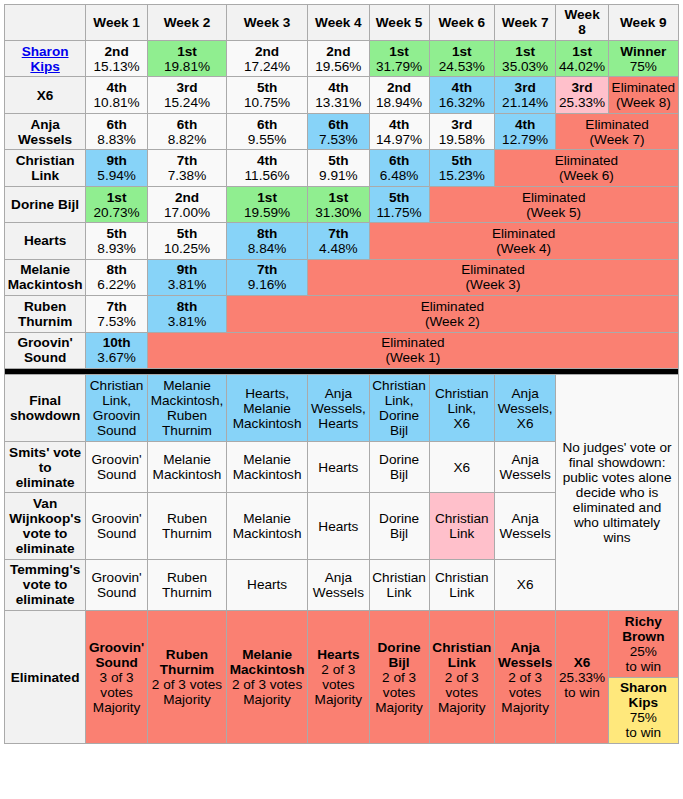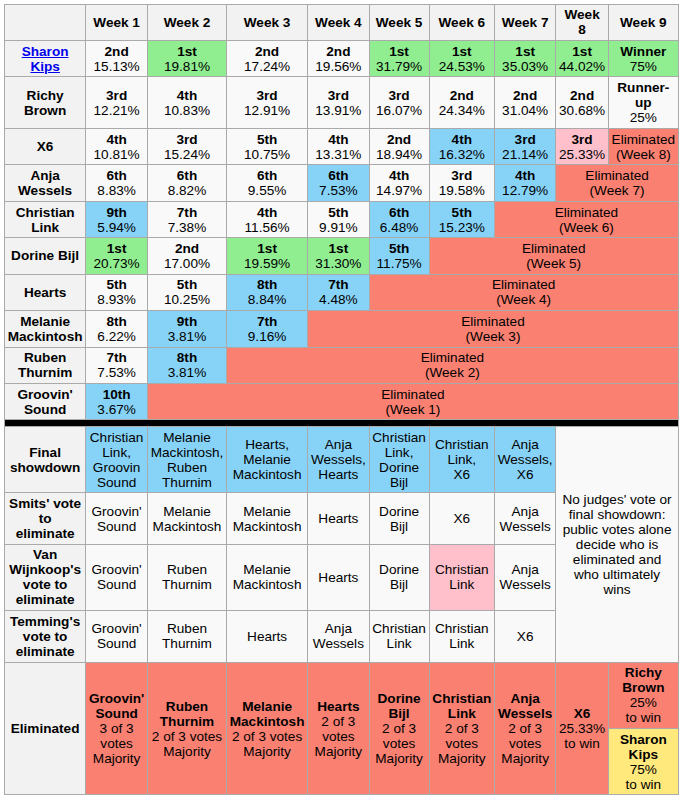 <table class="wikitable" style="text-align:center; font-size:85%">
 <tr>
 <th style="width:10%"></th>
 <th style="width:8%">Week 1</th>
 <th style="width:8%">Week 2</th>
 <th style="width:8%">Week 3</th>
 <th style="width:8%">Week 4</th>
 <th style="width:8%">Week 5</th>
 <th style="width:8%">Week 6</th>
 <th style="width:8%">Week 7</th>
 <th style="width:8%">Week 8</th>
 <th style="width:8%">Week 9</th>
 </tr>
 <tr>
 <th><a href='#'>Sharon Kips</a></th>
 <td><strong>2nd</strong><br>15.13%</td>
 <td style="background:lightgreen"><strong>1st</strong><br>19.81%</td>
 <td><strong>2nd</strong><br>17.24%</td>
 <td><strong>2nd</strong><br>19.56%</td>
 <td style="background:lightgreen"><strong>1st</strong><br>31.79%</td>
 <td style="background:lightgreen"><strong>1st</strong><br>24.53%</td>
 <td style="background:lightgreen"><strong>1st</strong><br>35.03%</td>
 <td style="background:lightgreen"><strong>1st</strong><br>44.02%</td>
 <td style="background:lightgreen"><strong>Winner</strong><br>75%</td>
+</tr>
+<tr>
+<th>Richy Brown</th>
+<td><strong>3rd</strong><br>12.21%</td>
+<td><strong>4th</strong><br>10.83%</td>
+<td><strong>3rd</strong><br>12.91%</td>
+<td><strong>3rd</strong><br>13.91%</td>
+<td><strong>3rd</strong><br>16.07%</td>
+<td><strong>2nd</strong><br>24.34%</td>
+<td><strong>2nd</strong><br>31.04%</td>
+<td><strong>2nd</strong><br>30.68%</td>
+<td><strong>Runner-up</strong><br>25%</td>
 </tr>
 <tr>
 <th>X6</th>
 <td><strong>4th</strong><br>10.81%</td>
 <td><strong>3rd</strong><br>15.24%</td>
 <td><strong>5th</strong><br>10.75%</td>
 <td><strong>4th</strong><br>13.31%</td>
 <td><strong>2nd</strong><br>18.94%</td>
 <td style="background:#87D3F8"><strong>4th</strong><br>16.32%</td>
 <td style="background:#87D3F8"><strong>3rd</strong><br>21.14%</td>
 <td style="background:pink"><strong>3rd</strong><br>25.33%</td>
 <td style="background:#FA8072" colspan=1>Eliminated<br>(Week 8)</td>
 </tr>
 <tr>
 <th>Anja Wessels</th>
 <td><strong>6th</strong><br>8.83%</td>
 <td><strong>6th</strong><br>8.82%</td>
 <td><strong>6th</strong><br>9.55%</td>
 <td style="background:#87D3F8"><strong>6th</strong><br>7.53%</td>
 <td><strong>4th</strong><br>14.97%</td>
 <td><strong>3rd</strong><br>19.58%</td>
 <td style="background:#87D3F8"><strong>4th</strong><br>12.79%</td>
 <td style="background:#FA8072" colspan=2>Eliminated<br>(Week 7)</td>
 </tr>
 <tr>
 <th>Christian Link</th>
 <td style="background:#87D3F8"><strong>9th</strong><br>5.94%</td>
 <td><strong>7th</strong><br>7.38%</td>
 <td><strong>4th</strong><br>11.56%</td>
 <td><strong>5th</strong><br>9.91%</td>
 <td style="background:#87D3F8"><strong>6th</strong><br>6.48%</td>
 <td style="background:#87D3F8"><strong>5th</strong><br>15.23%</td>
 <td style="background:#FA8072" colspan=3>Eliminated<br>(Week 6)</td>
 </tr>
 <tr>
 <th>Dorine Bijl</th>
 <td style="background:lightgreen"><strong>1st</strong><br>20.73%</td>
 <td><strong>2nd</strong><br>17.00%</td>
 <td style="background:lightgreen"><strong>1st</strong><br>19.59%</td>
 <td style="background:lightgreen"><strong>1st</strong><br>31.30%</td>
 <td style="background:#87D3F8"><strong>5th</strong><br>11.75%</td>
 <td style="background:#FA8072" colspan=4>Eliminated<br>(Week 5)</td>
 </tr>
 <tr>
 <th>Hearts</th>
 <td><strong>5th</strong><br>8.93%</td>
 <td><strong>5th</strong><br>10.25%</td>
 <td style="background:#87D3F8"><strong>8th</strong><br>8.84%</td>
 <td style="background:#87D3F8"><strong>7th</strong><br>4.48%</td>
 <td style="background:#FA8072" colspan=5>Eliminated<br>(Week 4)</td>
 </tr>
 <tr>
 <th>Melanie Mackintosh</th>
 <td><strong>8th</strong><br>6.22%</td>
 <td style="background:#87D3F8"><strong>9th</strong><br>3.81%</td>
 <td style="background:#87D3F8"><strong>7th</strong><br>9.16%</td>
 <td style="background:#FA8072" colspan=6>Eliminated<br>(Week 3)</td>
 </tr>
 <tr>
 <th>Ruben Thurnim</th>
 <td><strong>7th</strong><br>7.53%</td>
 <td style="background:#87D3F8"><strong>8th</strong><br>3.81%</td>
 <td style="background:#FA8072" colspan=7>Eliminated<br>(Week 2)</td>
 </tr>
 <tr>
 <th>Groovin' Sound</th>
 <td style="background:#87D3F8"><strong>10th</strong><br>3.67%</td>
 <td style="background:#FA8072" colspan=8>Eliminated<br>(Week 1)</td>
 </tr>
 <tr>
 <td style="background:#000000" colspan=10></td>
 </tr>
 <tr>
 <th>Final showdown</th>
 <td style="background:#87D3F8">Christian Link,<br>Groovin Sound</td>
 <td style="background:#87D3F8">Melanie Mackintosh,<br>Ruben Thurnim</td>
 <td style="background:#87D3F8">Hearts,<br>Melanie Mackintosh</td>
 <td style="background:#87D3F8">Anja Wessels,<br>Hearts</td>
 <td style="background:#87D3F8">Christian Link,<br>Dorine Bijl</td>
 <td style="background:#87D3F8">Christian Link,<br>X6</td>
 <td style="background:#87D3F8">Anja Wessels,<br>X6</td>
 <td rowspan="4" colspan="2">No judges' vote or final showdown: public votes alone decide who is eliminated and who ultimately wins</td>
 </tr>
 <tr>
 <th>Smits' vote to eliminate</th>
 <td>Groovin' Sound</td>
 <td>Melanie Mackintosh</td>
 <td>Melanie Mackintosh</td>
 <td>Hearts</td>
 <td>Dorine Bijl</td>
 <td>X6</td>
 <td>Anja Wessels</td>
 </tr>
 <tr>
 <th>Van Wijnkoop's vote to eliminate</th>
 <td>Groovin' Sound</td>
 <td>Ruben Thurnim</td>
 <td>Melanie Mackintosh</td>
 <td>Hearts</td>
 <td>Dorine Bijl</td>
 <td style="background: pink;">Christian Link</td>
 <td>Anja Wessels</td>
 </tr>
 <tr>
 <th>Temming's vote to eliminate</th>
 <td>Groovin' Sound</td>
 <td>Ruben Thurnim</td>
 <td>Hearts</td>
 <td>Anja Wessels</td>
 <td>Christian Link</td>
 <td>Christian Link</td>
 <td>X6</td>
 </tr>
 <tr>
 <th rowspan=2>Eliminated</th>
 <td style="background:#FA8072" rowspan=2><strong>Groovin' Sound</strong><br>3 of 3 votes <br>Majority</td>
 <td style="background:#FA8072" rowspan=2><strong>Ruben Thurnim</strong><br>2 of 3 votes <br>Majority</td>
 <td style="background:#FA8072" rowspan=2><strong>Melanie Mackintosh</strong><br>2 of 3 votes <br>Majority</td>
 <td style="background:#FA8072" rowspan=2><strong>Hearts</strong><br>2 of 3 votes <br>Majority</td>
 <td style="background:#FA8072" rowspan=2><strong>Dorine Bijl</strong><br>2 of 3 votes <br>Majority</td>
 <td style="background:#FA8072" rowspan=2><strong>Christian Link</strong><br>2 of 3 votes <br>Majority</td>
 <td style="background:#FA8072" rowspan=2><strong>Anja Wessels</strong><br>2 of 3 votes <br>Majority</td>
 <td style="background:#FA8072" rowspan=2><strong>X6</strong><br>25.33%<br>to win</td>
 <td style="background:#FA8072"><strong>Richy Brown</strong><br>25%<br>to win</td>
 </tr>
 <tr>
 <td style="background:#FFE87C"><strong>Sharon Kips</strong><br>75%<br>to win</td>
 </tr>
 </table>
